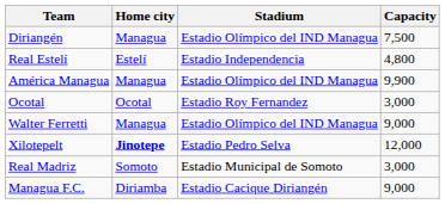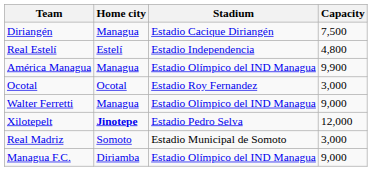 <table class="wikitable sortable">
 <tr>
 <th>Team</th>
 <th>Home city</th>
 <th>Stadium</th>
 <th>Capacity</th>
 </tr>
 <tr>
 <td><a href='#'>Diriangén</a></td>
 <td><a href='#'>Managua</a></td>
-<td><a href='#'>Estadio Olímpico del IND Managua</a></td>
+<td><a href='#'>Estadio Cacique Diriangén</a></td>
 <td>7,500</td>
 </tr>
 <tr>
 <td><a href='#'>Real Estelí</a></td>
 <td><a href='#'>Estelí</a></td>
 <td><a href='#'>Estadio Independencia</a></td>
 <td>4,800</td>
 </tr>
 <tr>
 <td><a href='#'>América Managua</a></td>
 <td><a href='#'>Managua</a></td>
 <td><a href='#'>Estadio Olímpico del IND Managua</a></td>
 <td>9,900</td>
 </tr>
 <tr>
 <td><a href='#'>Ocotal</a></td>
 <td><a href='#'>Ocotal</a></td>
 <td><a href='#'>Estadio Roy Fernandez</a></td>
 <td>3,000</td>
 </tr>
 <tr>
 <td><a href='#'>Walter Ferretti</a></td>
 <td><a href='#'>Managua</a></td>
 <td><a href='#'>Estadio Olímpico del IND Managua</a></td>
 <td>9,000</td>
 </tr>
 <tr>
 <td><a href='#'>Xilotepelt</a></td>
 <td><strong><a href='#'>Jinotepe</a></strong></td>
 <td><a href='#'>Estadio Pedro Selva</a></td>
 <td>12,000</td>
 </tr>
 <tr>
 <td><a href='#'>Real Madriz</a></td>
 <td><a href='#'>Somoto</a></td>
 <td>Estadio Municipal de Somoto</td>
 <td>3,000</td>
 </tr>
 <tr>
 <td><a href='#'>Managua F.C.</a></td>
 <td><a href='#'>Diriamba</a></td>
-<td><a href='#'>Estadio Cacique Diriangén</a></td>
+<td><a href='#'>Estadio Olímpico del IND Managua</a></td>
 <td>9,000</td>
 </tr>
 </table>
